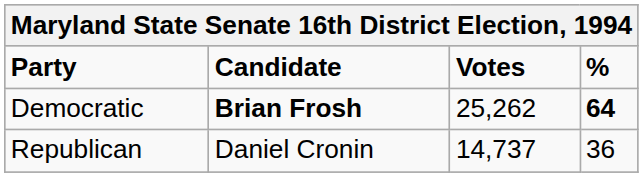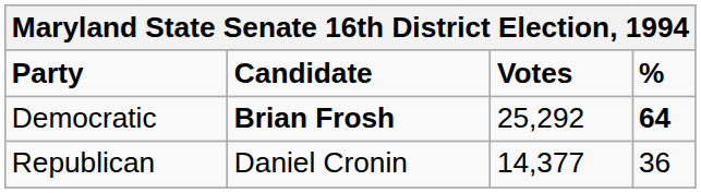 <table class="wikitable">
 <tr>
 <th colspan="4">Maryland State Senate 16th District Election, 1994</th>
 </tr>
 <tr>
 <td><strong>Party</strong></td>
 <td><strong>Candidate</strong></td>
 <td><strong>Votes</strong></td>
 <td><strong>%</strong></td>
 </tr>
 <tr>
 <td>Democratic</td>
 <td><strong>Brian Frosh</strong></td>
-<td>25,262</td>
+<td>25,292</td>
 <td><strong>64</strong></td>
 </tr>
 <tr>
 <td>Republican</td>
 <td>Daniel Cronin</td>
-<td>14,737</td>
+<td>14,377</td>
 <td>36</td>
 </tr>
 </table>
